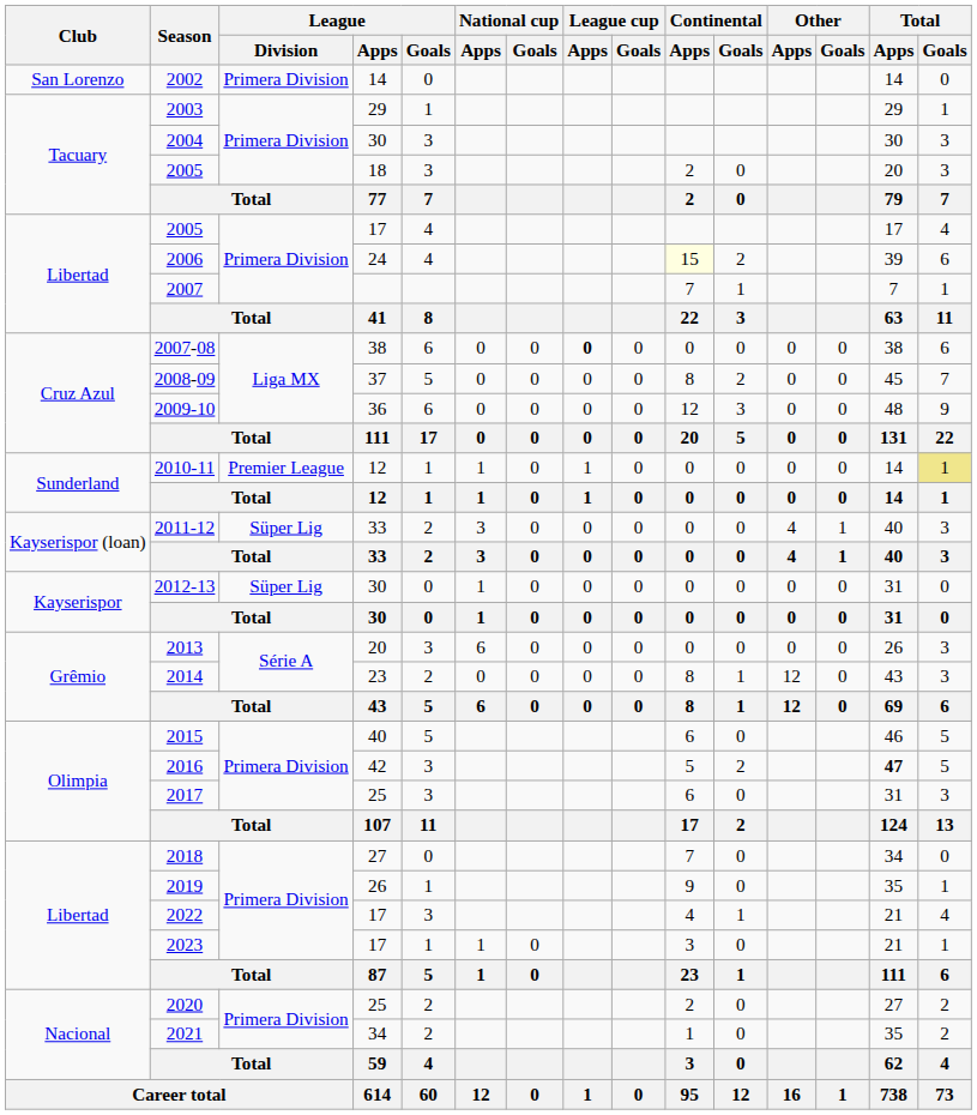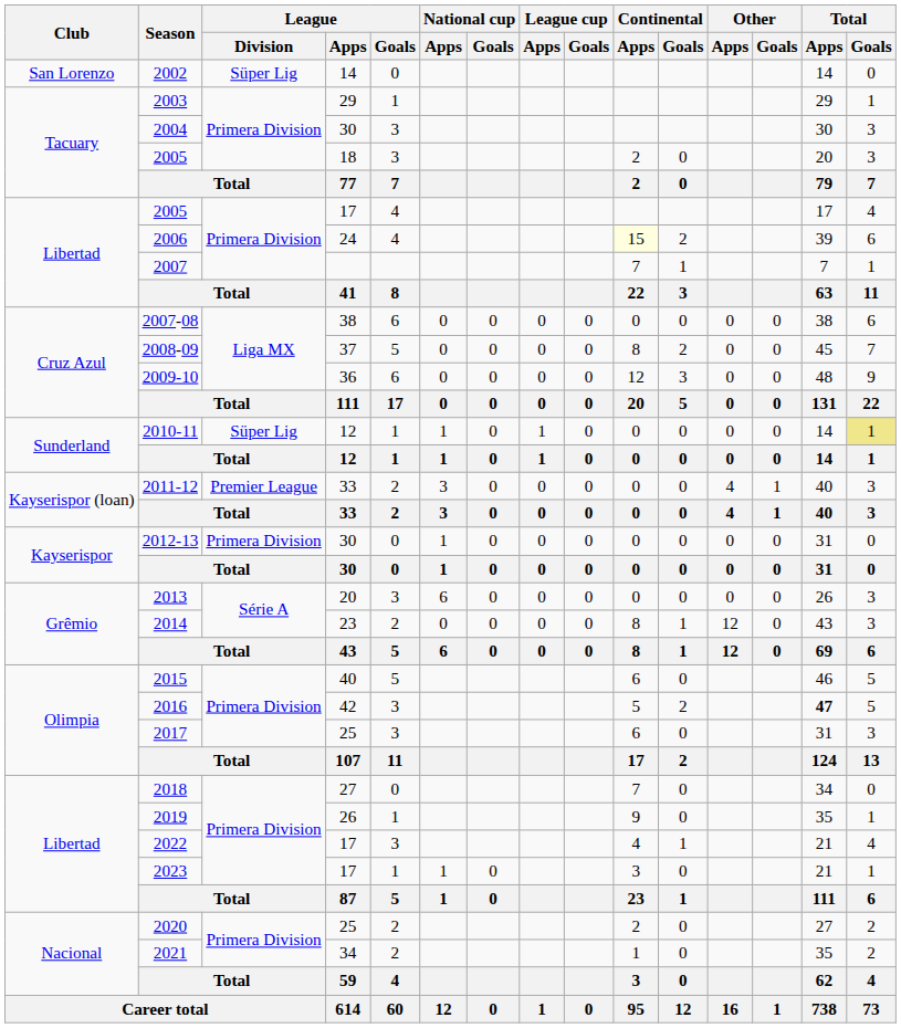 <table class="wikitable" style="font-size:96%; text-align: center;">
 <tr>
 <th rowspan="2">Club</th>
 <th rowspan="2">Season</th>
 <th colspan="3">League</th>
 <th colspan="2">National cup</th>
 <th colspan="2">League cup</th>
 <th colspan="2">Continental</th>
 <th colspan="2">Other</th>
 <th colspan="2">Total</th>
 </tr>
 <tr>
 <th>Division</th>
 <th>Apps</th>
 <th>Goals</th>
 <th>Apps</th>
 <th>Goals</th>
 <th>Apps</th>
 <th>Goals</th>
 <th>Apps</th>
 <th>Goals</th>
 <th>Apps</th>
 <th>Goals</th>
 <th>Apps</th>
 <th>Goals</th>
 </tr>
 <tr>
 <td><a href='#'>San Lorenzo</a></td>
 <td><a href='#'>2002</a></td>
-<td><a href='#'>Primera Division</a></td>
+<td><a href='#'>Süper Lig</a></td>
 <td>14</td>
 <td>0</td>
 <td></td>
 <td></td>
 <td></td>
 <td></td>
 <td></td>
 <td></td>
 <td></td>
 <td></td>
 <td>14</td>
 <td>0</td>
 </tr>
 <tr>
 <td rowspan=4><a href='#'>Tacuary</a></td>
 <td><a href='#'>2003</a></td>
 <td rowspan=3><a href='#'>Primera Division</a></td>
 <td>29</td>
 <td>1</td>
 <td></td>
 <td></td>
 <td></td>
 <td></td>
 <td></td>
 <td></td>
 <td></td>
 <td></td>
 <td>29</td>
 <td>1</td>
 </tr>
 <tr>
 <td><a href='#'>2004</a></td>
 <td>30</td>
 <td>3</td>
 <td></td>
 <td></td>
 <td></td>
 <td></td>
 <td></td>
 <td></td>
 <td></td>
 <td></td>
 <td>30</td>
 <td>3</td>
 </tr>
 <tr>
 <td><a href='#'>2005</a></td>
 <td>18</td>
 <td>3</td>
 <td></td>
 <td></td>
 <td></td>
 <td></td>
 <td>2</td>
 <td>0</td>
 <td></td>
 <td></td>
 <td>20</td>
 <td>3</td>
 </tr>
 <tr>
 <th colspan=2>Total</th>
 <th>77</th>
 <th>7</th>
 <th></th>
 <th></th>
 <th></th>
 <th></th>
 <th>2</th>
 <th>0</th>
 <th></th>
 <th></th>
 <th>79</th>
 <th>7</th>
 </tr>
 <tr>
 <td rowspan=4><a href='#'>Libertad</a></td>
 <td><a href='#'>2005</a></td>
 <td rowspan=3><a href='#'>Primera Division</a></td>
 <td>17</td>
 <td>4</td>
 <td></td>
 <td></td>
 <td></td>
 <td></td>
 <td></td>
 <td></td>
 <td></td>
 <td></td>
 <td>17</td>
 <td>4</td>
 </tr>
 <tr>
 <td><a href='#'>2006</a></td>
 <td>24</td>
 <td>4</td>
 <td></td>
 <td></td>
 <td></td>
 <td></td>
 <td style="background: lightyellow;">15</td>
 <td>2</td>
 <td></td>
 <td></td>
 <td>39</td>
 <td>6</td>
 </tr>
 <tr>
 <td><a href='#'>2007</a></td>
 <td></td>
 <td></td>
 <td></td>
 <td></td>
 <td></td>
 <td></td>
 <td>7</td>
 <td>1</td>
 <td></td>
 <td></td>
 <td>7</td>
 <td>1</td>
 </tr>
 <tr>
 <th colspan=2>Total</th>
 <th>41</th>
 <th>8</th>
 <th></th>
 <th></th>
 <th></th>
 <th></th>
 <th>22</th>
 <th>3</th>
 <th></th>
 <th></th>
 <th>63</th>
 <th>11</th>
 </tr>
 <tr>
 <td rowspan="4"><a href='#'>Cruz Azul</a></td>
 <td><a href='#'>2007</a>-<a href='#'>08</a></td>
 <td rowspan="3"><a href='#'>Liga MX</a></td>
 <td>38</td>
 <td>6</td>
 <td>0</td>
 <td>0</td>
-<td><strong>0</strong></td>
+<td>0</td>
 <td>0</td>
 <td>0</td>
 <td>0</td>
 <td>0</td>
 <td>0</td>
 <td>38</td>
 <td>6</td>
 </tr>
 <tr>
 <td><a href='#'>2008</a>-<a href='#'>09</a></td>
 <td>37</td>
 <td>5</td>
 <td>0</td>
 <td>0</td>
 <td>0</td>
 <td>0</td>
 <td>8</td>
 <td>2</td>
 <td>0</td>
 <td>0</td>
 <td>45</td>
 <td>7</td>
 </tr>
 <tr>
 <td><a href='#'>2009-10</a></td>
 <td>36</td>
 <td>6</td>
 <td>0</td>
 <td>0</td>
 <td>0</td>
 <td>0</td>
 <td>12</td>
 <td>3</td>
 <td>0</td>
 <td>0</td>
 <td>48</td>
 <td>9</td>
 </tr>
 <tr>
 <th colspan="2">Total</th>
 <th>111</th>
 <th>17</th>
 <th>0</th>
 <th>0</th>
 <th>0</th>
 <th>0</th>
 <th>20</th>
 <th>5</th>
 <th>0</th>
 <th>0</th>
 <th>131</th>
 <th>22</th>
 </tr>
 <tr>
 <td rowspan="2"><a href='#'>Sunderland</a></td>
 <td><a href='#'>2010-11</a></td>
-<td><a href='#'>Premier League</a></td>
+<td><a href='#'>Süper Lig</a></td>
 <td>12</td>
 <td>1</td>
 <td>1</td>
 <td>0</td>
 <td>1</td>
 <td>0</td>
 <td>0</td>
 <td>0</td>
 <td>0</td>
 <td>0</td>
 <td>14</td>
 <td style="background: khaki;">1</td>
 </tr>
 <tr>
 <th colspan="2">Total</th>
 <th>12</th>
 <th>1</th>
 <th>1</th>
 <th>0</th>
 <th>1</th>
 <th>0</th>
 <th>0</th>
 <th>0</th>
 <th>0</th>
 <th>0</th>
 <th>14</th>
 <th>1</th>
 </tr>
 <tr>
 <td rowspan="2"><a href='#'>Kayserispor</a> (loan)</td>
 <td><a href='#'>2011-12</a></td>
-<td><a href='#'>Süper Lig</a></td>
+<td><a href='#'>Premier League</a></td>
 <td>33</td>
 <td>2</td>
 <td>3</td>
 <td>0</td>
 <td>0</td>
 <td>0</td>
 <td>0</td>
 <td>0</td>
 <td>4</td>
 <td>1</td>
 <td>40</td>
 <td>3</td>
 </tr>
 <tr>
 <th colspan="2">Total</th>
 <th>33</th>
 <th>2</th>
 <th>3</th>
 <th>0</th>
 <th>0</th>
 <th>0</th>
 <th>0</th>
 <th>0</th>
 <th>4</th>
 <th>1</th>
 <th>40</th>
 <th>3</th>
 </tr>
 <tr>
 <td rowspan="2"><a href='#'>Kayserispor</a></td>
 <td><a href='#'>2012-13</a></td>
-<td><a href='#'>Süper Lig</a></td>
+<td><a href='#'>Primera Division</a></td>
 <td>30</td>
 <td>0</td>
 <td>1</td>
 <td>0</td>
 <td>0</td>
 <td>0</td>
 <td>0</td>
 <td>0</td>
 <td>0</td>
 <td>0</td>
 <td>31</td>
 <td>0</td>
 </tr>
 <tr>
 <th colspan="2">Total</th>
 <th>30</th>
 <th>0</th>
 <th>1</th>
 <th>0</th>
 <th>0</th>
 <th>0</th>
 <th>0</th>
 <th>0</th>
 <th>0</th>
 <th>0</th>
 <th>31</th>
 <th>0</th>
 </tr>
 <tr>
 <td rowspan="3"><a href='#'>Grêmio</a></td>
 <td><a href='#'>2013</a></td>
 <td rowspan="2"><a href='#'>Série A</a></td>
 <td>20</td>
 <td>3</td>
 <td>6</td>
 <td>0</td>
 <td>0</td>
 <td>0</td>
 <td>0</td>
 <td>0</td>
 <td>0</td>
 <td>0</td>
 <td>26</td>
 <td>3</td>
 </tr>
 <tr>
 <td><a href='#'>2014</a></td>
 <td>23</td>
 <td>2</td>
 <td>0</td>
 <td>0</td>
 <td>0</td>
 <td>0</td>
 <td>8</td>
 <td>1</td>
 <td>12</td>
 <td>0</td>
 <td>43</td>
 <td>3</td>
 </tr>
 <tr>
 <th colspan="2">Total</th>
 <th>43</th>
 <th>5</th>
 <th>6</th>
 <th>0</th>
 <th>0</th>
 <th>0</th>
 <th>8</th>
 <th>1</th>
 <th>12</th>
 <th>0</th>
 <th>69</th>
 <th>6</th>
 </tr>
 <tr>
 <td rowspan=4><a href='#'>Olimpia</a></td>
 <td><a href='#'>2015</a></td>
 <td rowspan=3><a href='#'>Primera Division</a></td>
 <td>40</td>
 <td>5</td>
 <td></td>
 <td></td>
 <td></td>
 <td></td>
 <td>6</td>
 <td>0</td>
 <td></td>
 <td></td>
 <td>46</td>
 <td>5</td>
 </tr>
 <tr>
 <td><a href='#'>2016</a></td>
 <td>42</td>
 <td>3</td>
 <td></td>
 <td></td>
 <td></td>
 <td></td>
 <td>5</td>
 <td>2</td>
 <td></td>
 <td></td>
 <td><strong>47</strong></td>
 <td>5</td>
 </tr>
 <tr>
 <td><a href='#'>2017</a></td>
 <td>25</td>
 <td>3</td>
 <td></td>
 <td></td>
 <td></td>
 <td></td>
 <td>6</td>
 <td>0</td>
 <td></td>
 <td></td>
 <td>31</td>
 <td>3</td>
 </tr>
 <tr>
 <th colspan=2>Total</th>
 <th>107</th>
 <th>11</th>
 <th></th>
 <th></th>
 <th></th>
 <th></th>
 <th>17</th>
 <th>2</th>
 <th></th>
 <th></th>
 <th>124</th>
 <th>13</th>
 </tr>
 <tr>
 <td rowspan=5><a href='#'>Libertad</a></td>
 <td><a href='#'>2018</a></td>
 <td rowspan=4><a href='#'>Primera Division</a></td>
 <td>27</td>
 <td>0</td>
 <td></td>
 <td></td>
 <td></td>
 <td></td>
 <td>7</td>
 <td>0</td>
 <td></td>
 <td></td>
 <td>34</td>
 <td>0</td>
 </tr>
 <tr>
 <td><a href='#'>2019</a></td>
 <td>26</td>
 <td>1</td>
 <td></td>
 <td></td>
 <td></td>
 <td></td>
 <td>9</td>
 <td>0</td>
 <td></td>
 <td></td>
 <td>35</td>
 <td>1</td>
 </tr>
 <tr>
 <td><a href='#'>2022</a></td>
 <td>17</td>
 <td>3</td>
 <td></td>
 <td></td>
 <td></td>
 <td></td>
 <td>4</td>
 <td>1</td>
 <td></td>
 <td></td>
 <td>21</td>
 <td>4</td>
 </tr>
 <tr>
 <td><a href='#'>2023</a></td>
 <td>17</td>
 <td>1</td>
 <td>1</td>
 <td>0</td>
 <td></td>
 <td></td>
 <td>3</td>
 <td>0</td>
 <td></td>
 <td></td>
 <td>21</td>
 <td>1</td>
 </tr>
 <tr>
 <th colspan=2>Total</th>
 <th>87</th>
 <th>5</th>
 <th>1</th>
 <th>0</th>
 <th></th>
 <th></th>
 <th>23</th>
 <th>1</th>
 <th></th>
 <th></th>
 <th>111</th>
 <th>6</th>
 </tr>
 <tr>
 <td rowspan=3><a href='#'>Nacional</a></td>
 <td><a href='#'>2020</a></td>
 <td rowspan=2><a href='#'>Primera Division</a></td>
 <td>25</td>
 <td>2</td>
 <td></td>
 <td></td>
 <td></td>
 <td></td>
 <td>2</td>
 <td>0</td>
 <td></td>
 <td></td>
 <td>27</td>
 <td>2</td>
 </tr>
 <tr>
 <td><a href='#'>2021</a></td>
 <td>34</td>
 <td>2</td>
 <td></td>
 <td></td>
 <td></td>
 <td></td>
 <td>1</td>
 <td>0</td>
 <td></td>
 <td></td>
 <td>35</td>
 <td>2</td>
 </tr>
 <tr>
 <th colspan=2>Total</th>
 <th>59</th>
 <th>4</th>
 <th></th>
 <th></th>
 <th></th>
 <th></th>
 <th>3</th>
 <th>0</th>
 <th></th>
 <th></th>
 <th>62</th>
 <th>4</th>
 </tr>
 <tr>
 <th colspan="3">Career total</th>
 <th>614</th>
 <th>60</th>
 <th>12</th>
 <th>0</th>
 <th>1</th>
 <th>0</th>
 <th>95</th>
 <th>12</th>
 <th>16</th>
 <th>1</th>
 <th>738</th>
 <th>73</th>
 </tr>
 </table>
